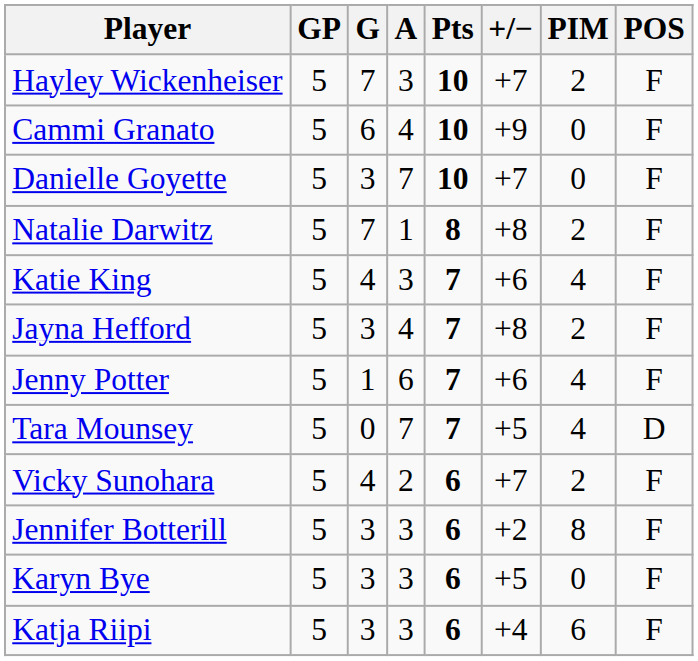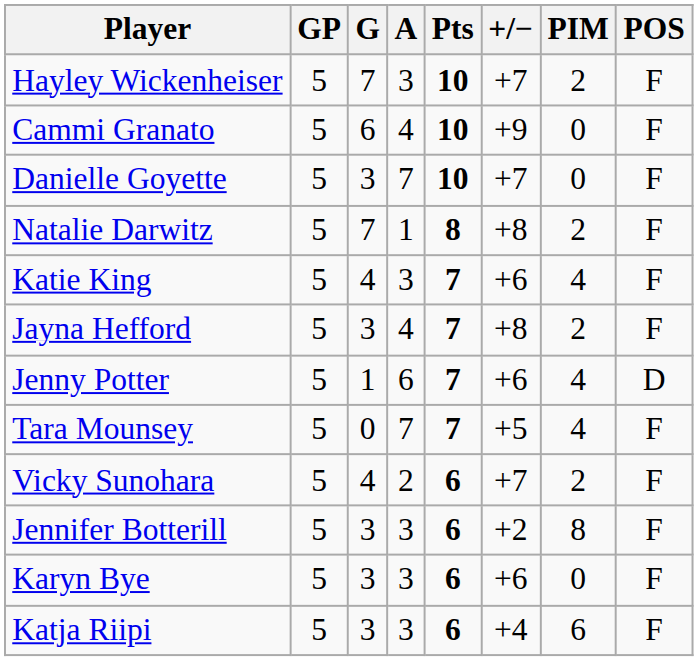 <table class="wikitable sortable" style="text-align:center;">
 <tr>
 <th>Player</th>
 <th>GP</th>
 <th>G</th>
 <th>A</th>
 <th>Pts</th>
 <th>+/−</th>
 <th>PIM</th>
 <th>POS</th>
 </tr>
 <tr>
 <td style="text-align:left;"> <a href='#'>Hayley Wickenheiser</a></td>
 <td>5</td>
 <td>7</td>
 <td>3</td>
 <td><strong>10</strong></td>
 <td>+7</td>
 <td>2</td>
 <td>F</td>
 </tr>
 <tr>
 <td style="text-align:left;"> <a href='#'>Cammi Granato</a></td>
 <td>5</td>
 <td>6</td>
 <td>4</td>
 <td><strong>10</strong></td>
 <td>+9</td>
 <td>0</td>
 <td>F</td>
 </tr>
 <tr>
 <td style="text-align:left;"> <a href='#'>Danielle Goyette</a></td>
 <td>5</td>
 <td>3</td>
 <td>7</td>
 <td><strong>10</strong></td>
 <td>+7</td>
 <td>0</td>
 <td>F</td>
 </tr>
 <tr>
 <td style="text-align:left;"> <a href='#'>Natalie Darwitz</a></td>
 <td>5</td>
 <td>7</td>
 <td>1</td>
 <td><strong>8</strong></td>
 <td>+8</td>
 <td>2</td>
 <td>F</td>
 </tr>
 <tr>
 <td style="text-align:left;"> <a href='#'>Katie King</a></td>
 <td>5</td>
 <td>4</td>
 <td>3</td>
 <td><strong>7</strong></td>
 <td>+6</td>
 <td>4</td>
 <td>F</td>
 </tr>
 <tr>
 <td style="text-align:left;"> <a href='#'>Jayna Hefford</a></td>
 <td>5</td>
 <td>3</td>
 <td>4</td>
 <td><strong>7</strong></td>
 <td>+8</td>
 <td>2</td>
 <td>F</td>
 </tr>
 <tr>
 <td style="text-align:left;"> <a href='#'>Jenny Potter</a></td>
 <td>5</td>
 <td>1</td>
 <td>6</td>
 <td><strong>7</strong></td>
 <td>+6</td>
 <td>4</td>
-<td>F</td>
+<td>D</td>
 </tr>
 <tr>
 <td style="text-align:left;"> <a href='#'>Tara Mounsey</a></td>
 <td>5</td>
 <td>0</td>
 <td>7</td>
 <td><strong>7</strong></td>
 <td>+5</td>
 <td>4</td>
-<td>D</td>
+<td>F</td>
 </tr>
 <tr>
 <td style="text-align:left;"> <a href='#'>Vicky Sunohara</a></td>
 <td>5</td>
 <td>4</td>
 <td>2</td>
 <td><strong>6</strong></td>
 <td>+7</td>
 <td>2</td>
 <td>F</td>
 </tr>
 <tr>
 <td style="text-align:left;"> <a href='#'>Jennifer Botterill</a></td>
 <td>5</td>
 <td>3</td>
 <td>3</td>
 <td><strong>6</strong></td>
 <td>+2</td>
 <td>8</td>
 <td>F</td>
 </tr>
 <tr>
 <td style="text-align:left;"> <a href='#'>Karyn Bye</a></td>
 <td>5</td>
 <td>3</td>
 <td>3</td>
 <td><strong>6</strong></td>
-<td>+5</td>
+<td>+6</td>
 <td>0</td>
 <td>F</td>
 </tr>
 <tr>
 <td style="text-align:left;"> <a href='#'>Katja Riipi</a></td>
 <td>5</td>
 <td>3</td>
 <td>3</td>
 <td><strong>6</strong></td>
 <td>+4</td>
 <td>6</td>
 <td>F</td>
 </tr>
 </table>
